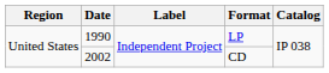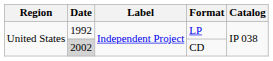 <table class="wikitable">
 <tr>
 <th>Region</th>
 <th>Date</th>
 <th>Label</th>
 <th>Format</th>
 <th>Catalog</th>
 </tr>
 <tr>
 <td rowspan="2">United States</td>
-<td>1990</td>
+<td>1992</td>
 <td rowspan="2"><a href='#'>Independent Project</a></td>
 <td><a href='#'>LP</a></td>
 <td rowspan="2">IP 038</td>
 </tr>
 <tr>
-<td>2002</td>
+<td style="background: lightgrey;">2002</td>
 <td>CD</td>
 </tr>
 </table>
